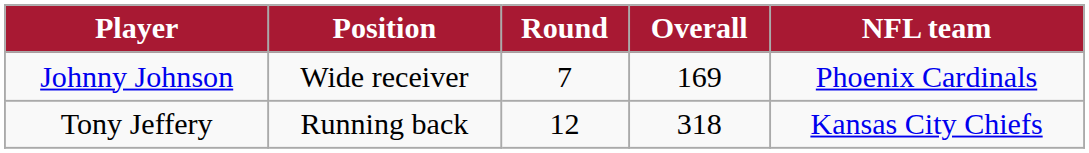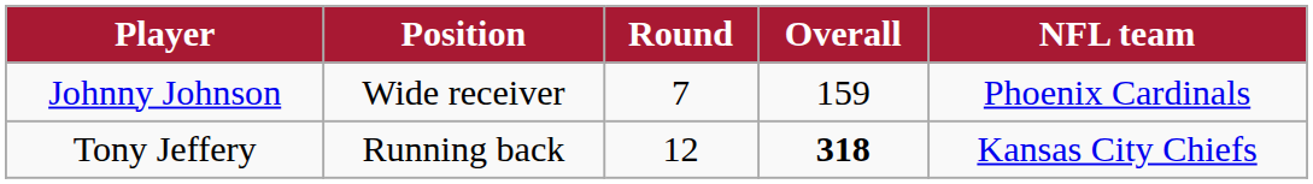 <table class="wikitable" width="65%">
 <tr align="center" style="background:#A81933;color:#FFFFFF;">
 <td><strong>Player</strong></td>
 <td><strong>Position</strong></td>
 <td><strong>Round</strong></td>
 <td><strong>Overall</strong></td>
 <td><strong>NFL team</strong></td>
 </tr>
 <tr align="center" bgcolor="">
 <td><a href='#'>Johnny Johnson</a></td>
 <td>Wide receiver</td>
 <td>7</td>
-<td>169</td>
+<td>159</td>
 <td><a href='#'>Phoenix Cardinals</a></td>
 </tr>
 <tr align="center" bgcolor="">
 <td>Tony Jeffery</td>
 <td>Running back</td>
 <td>12</td>
-<td>318</td>
+<td><strong>318</strong></td>
 <td><a href='#'>Kansas City Chiefs</a></td>
 </tr>
 </table>
